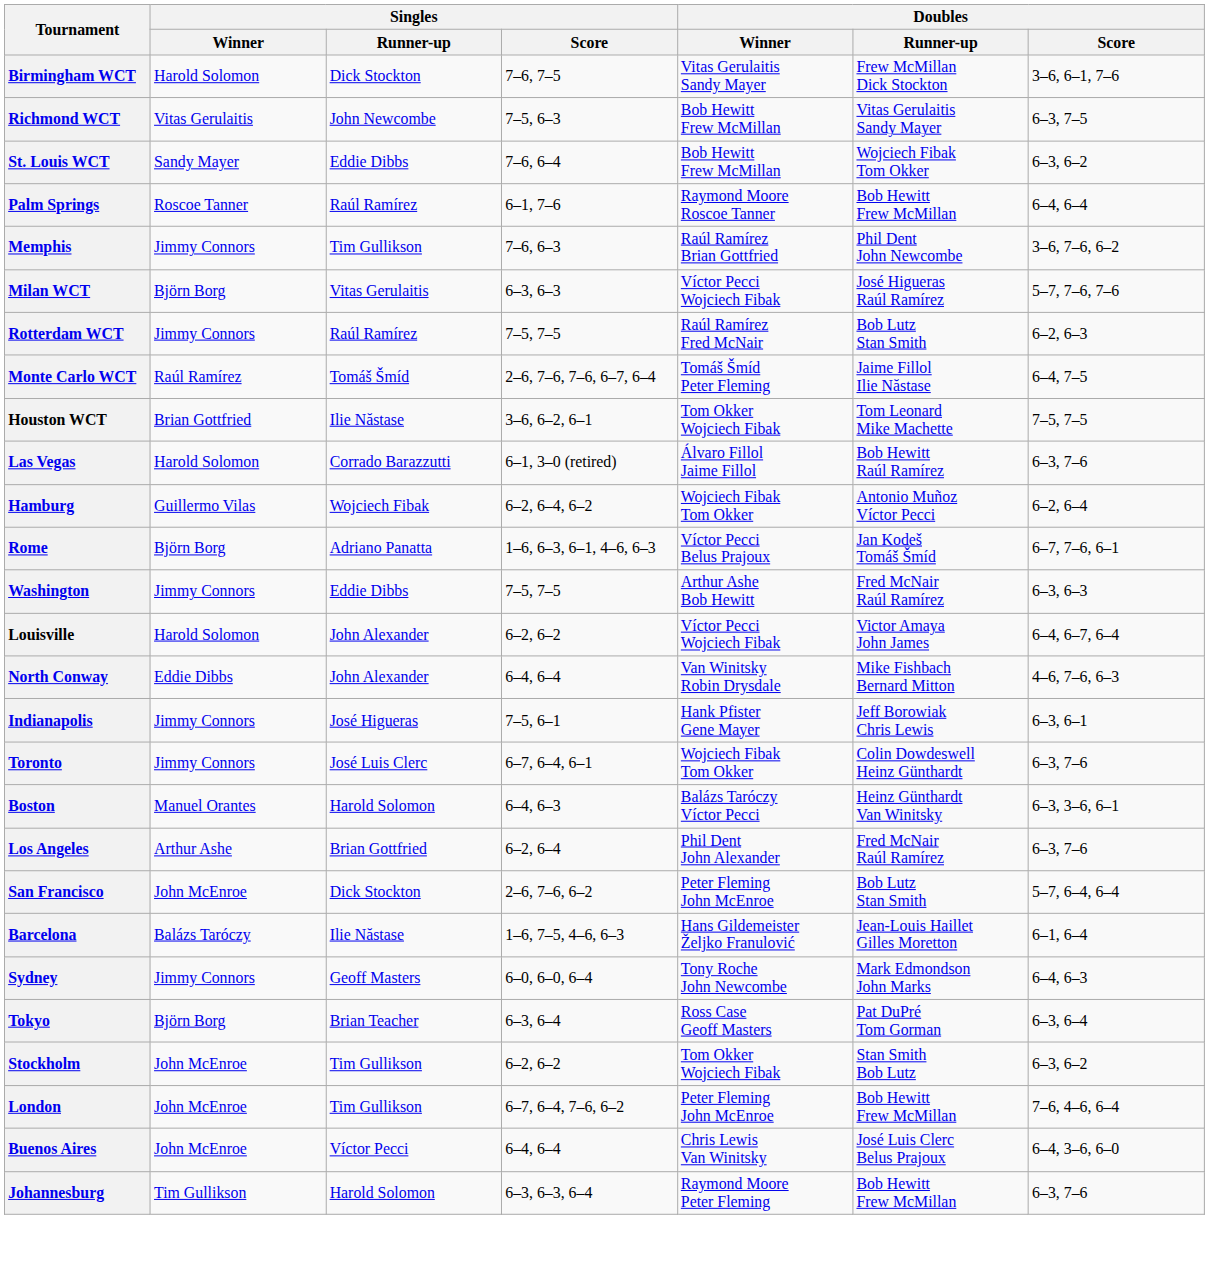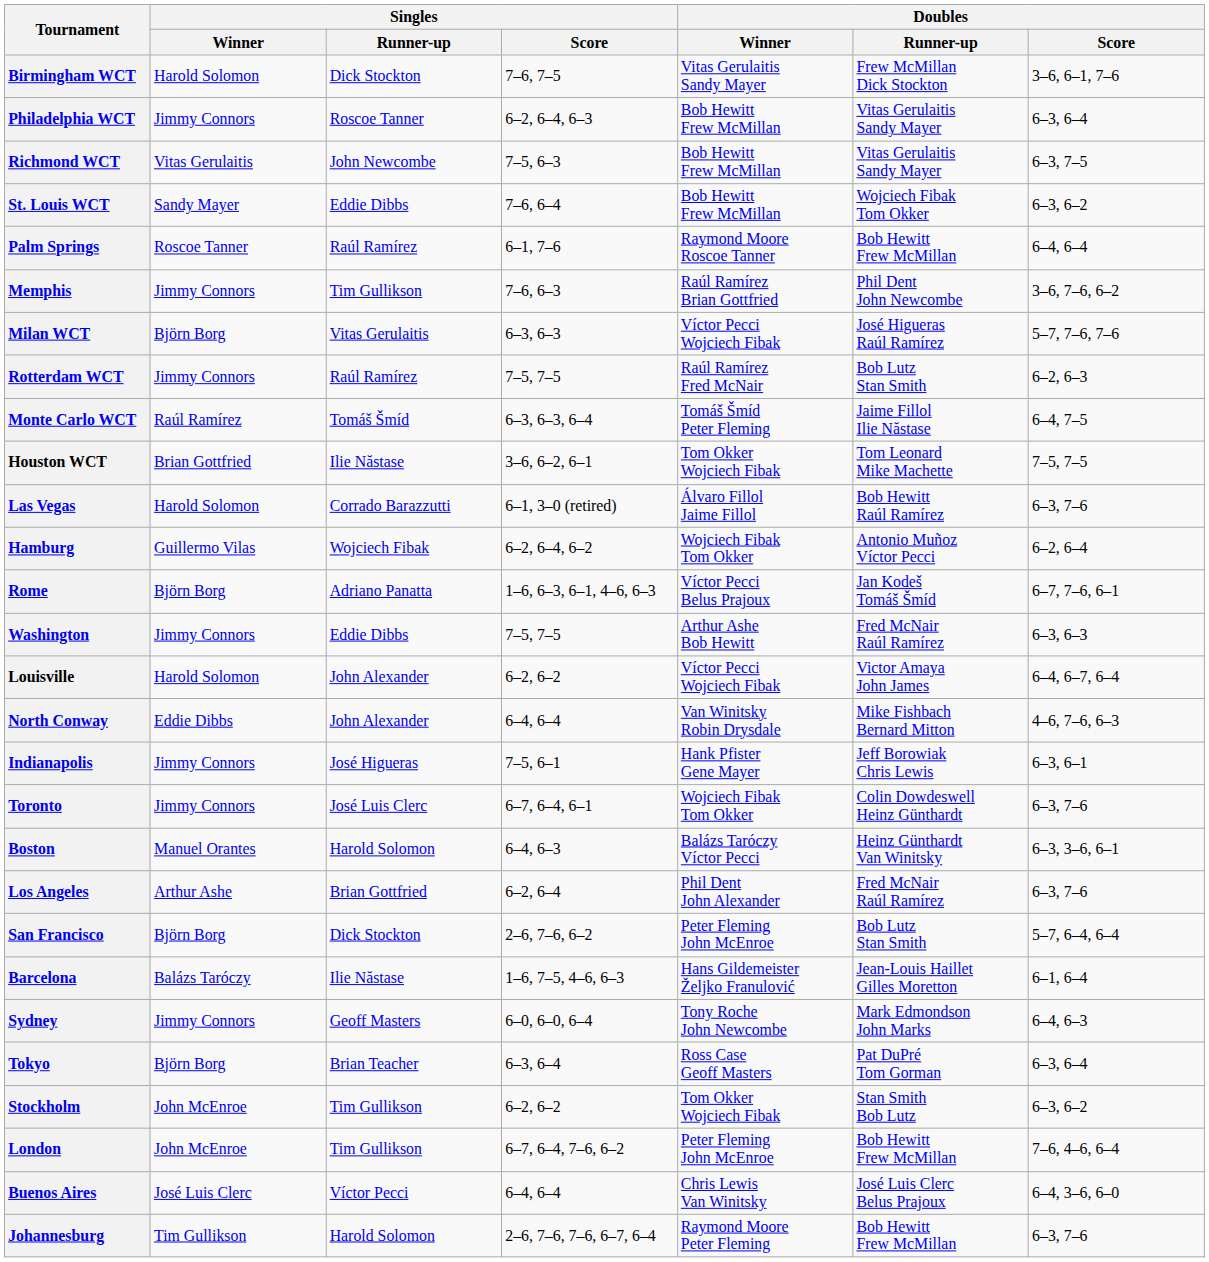 <table class=wikitable>
 <tr>
 <th style="width:140px;" rowspan="2">Tournament</th>
 <th style="width:170px;" colspan="3">Singles</th>
 <th style="width:170px;" colspan="3">Doubles</th>
 </tr>
 <tr>
 <th style="width:170px">Winner</th>
 <th style="width:170px">Runner-up</th>
 <th style="width:170px">Score</th>
 <th style="width:170px">Winner</th>
 <th style="width:170px">Runner-up</th>
 <th style="width:170px">Score</th>
 </tr>
 <tr>
 <th scope="row" style="text-align: left;"><a href='#'>Birmingham WCT</a></th>
 <td> <a href='#'>Harold Solomon</a></td>
 <td> <a href='#'>Dick Stockton</a></td>
 <td>7–6, 7–5</td>
 <td> <a href='#'>Vitas Gerulaitis</a> <br>  <a href='#'>Sandy Mayer</a></td>
 <td> <a href='#'>Frew McMillan</a> <br>  <a href='#'>Dick Stockton</a></td>
 <td>3–6, 6–1, 7–6</td>
+</tr>
+<tr>
+<th scope="row" style="text-align: left;"><a href='#'>Philadelphia WCT</a></th>
+<td> <a href='#'>Jimmy Connors</a></td>
+<td> <a href='#'>Roscoe Tanner</a></td>
+<td>6–2, 6–4, 6–3</td>
+<td> <a href='#'>Bob Hewitt</a> <br>  <a href='#'>Frew McMillan</a></td>
+<td> <a href='#'>Vitas Gerulaitis</a> <br>  <a href='#'>Sandy Mayer</a></td>
+<td>6–3, 6–4</td>
 </tr>
 <tr>
 <th scope="row" style="text-align: left;"><a href='#'>Richmond WCT</a></th>
 <td> <a href='#'>Vitas Gerulaitis</a></td>
 <td> <a href='#'>John Newcombe</a></td>
 <td>7–5, 6–3</td>
 <td> <a href='#'>Bob Hewitt</a> <br>  <a href='#'>Frew McMillan</a></td>
 <td> <a href='#'>Vitas Gerulaitis</a> <br>  <a href='#'>Sandy Mayer</a></td>
 <td>6–3, 7–5</td>
 </tr>
 <tr>
 <th scope="row" style="text-align: left;"><a href='#'>St. Louis WCT</a></th>
 <td> <a href='#'>Sandy Mayer</a></td>
 <td> <a href='#'>Eddie Dibbs</a></td>
 <td>7–6, 6–4</td>
 <td> <a href='#'>Bob Hewitt</a> <br>  <a href='#'>Frew McMillan</a></td>
 <td> <a href='#'>Wojciech Fibak</a> <br>  <a href='#'>Tom Okker</a></td>
 <td>6–3, 6–2</td>
 </tr>
 <tr>
 <th scope="row" style="text-align: left;"><a href='#'>Palm Springs</a></th>
 <td> <a href='#'>Roscoe Tanner</a></td>
 <td> <a href='#'>Raúl Ramírez</a></td>
 <td>6–1, 7–6</td>
 <td> <a href='#'>Raymond Moore</a> <br>  <a href='#'>Roscoe Tanner</a></td>
 <td> <a href='#'>Bob Hewitt</a> <br>  <a href='#'>Frew McMillan</a></td>
 <td>6–4, 6–4</td>
 </tr>
 <tr>
 <th scope="row" style="text-align: left;"><a href='#'>Memphis</a></th>
 <td> <a href='#'>Jimmy Connors</a></td>
 <td> <a href='#'>Tim Gullikson</a></td>
 <td>7–6, 6–3</td>
 <td> <a href='#'>Raúl Ramírez</a> <br>  <a href='#'>Brian Gottfried</a></td>
 <td> <a href='#'>Phil Dent</a> <br>  <a href='#'>John Newcombe</a></td>
 <td>3–6, 7–6, 6–2</td>
 </tr>
 <tr>
 <th scope="row" style="text-align: left;"><a href='#'>Milan WCT</a></th>
 <td> <a href='#'>Björn Borg</a></td>
 <td> <a href='#'>Vitas Gerulaitis</a></td>
 <td>6–3, 6–3</td>
 <td> <a href='#'>Víctor Pecci</a> <br>  <a href='#'>Wojciech Fibak</a></td>
 <td> <a href='#'>José Higueras</a> <br>  <a href='#'>Raúl Ramírez</a></td>
 <td>5–7, 7–6, 7–6</td>
 </tr>
 <tr>
 <th scope="row" style="text-align: left;"><a href='#'>Rotterdam WCT</a></th>
 <td> <a href='#'>Jimmy Connors</a></td>
 <td> <a href='#'>Raúl Ramírez</a></td>
 <td>7–5, 7–5</td>
 <td> <a href='#'>Raúl Ramírez</a> <br>  <a href='#'>Fred McNair</a></td>
 <td> <a href='#'>Bob Lutz</a> <br>  <a href='#'>Stan Smith</a></td>
 <td>6–2, 6–3</td>
 </tr>
 <tr>
 <th scope="row" style="text-align: left;"><a href='#'>Monte Carlo WCT</a></th>
 <td> <a href='#'>Raúl Ramírez</a></td>
 <td> <a href='#'>Tomáš Šmíd</a></td>
-<td>2–6, 7–6, 7–6, 6–7, 6–4</td>
+<td>6–3, 6–3, 6–4</td>
 <td> <a href='#'>Tomáš Šmíd</a> <br>  <a href='#'>Peter Fleming</a></td>
 <td> <a href='#'>Jaime Fillol</a> <br>  <a href='#'>Ilie Năstase</a></td>
 <td>6–4, 7–5</td>
 </tr>
 <tr>
 <th scope="row" style="text-align: left;">Houston WCT</th>
 <td> <a href='#'>Brian Gottfried</a></td>
 <td> <a href='#'>Ilie Năstase</a></td>
 <td>3–6, 6–2, 6–1</td>
 <td> <a href='#'>Tom Okker</a> <br>  <a href='#'>Wojciech Fibak</a></td>
 <td> <a href='#'>Tom Leonard</a> <br>  <a href='#'>Mike Machette</a></td>
 <td>7–5, 7–5</td>
 </tr>
 <tr>
 <th scope="row" style="text-align: left;"><a href='#'>Las Vegas</a></th>
 <td> <a href='#'>Harold Solomon</a></td>
 <td> <a href='#'>Corrado Barazzutti</a></td>
 <td>6–1, 3–0 (retired)</td>
 <td> <a href='#'>Álvaro Fillol</a><br> <a href='#'>Jaime Fillol</a></td>
 <td> <a href='#'>Bob Hewitt</a><br> <a href='#'>Raúl Ramírez</a></td>
 <td>6–3, 7–6</td>
 </tr>
 <tr>
 <th scope="row" style="text-align: left;"><a href='#'>Hamburg</a></th>
 <td> <a href='#'>Guillermo Vilas</a></td>
 <td> <a href='#'>Wojciech Fibak</a></td>
 <td>6–2, 6–4, 6–2</td>
 <td> <a href='#'>Wojciech Fibak</a> <br>  <a href='#'>Tom Okker</a></td>
 <td> <a href='#'>Antonio Muñoz</a> <br>  <a href='#'>Víctor Pecci</a></td>
 <td>6–2, 6–4</td>
 </tr>
 <tr>
 <th scope="row" style="text-align: left;"><a href='#'>Rome</a></th>
 <td> <a href='#'>Björn Borg</a></td>
 <td> <a href='#'>Adriano Panatta</a></td>
 <td>1–6, 6–3, 6–1, 4–6, 6–3</td>
 <td> <a href='#'>Víctor Pecci</a><br> <a href='#'>Belus Prajoux</a></td>
 <td> <a href='#'>Jan Kodeš</a><br> <a href='#'>Tomáš Šmíd</a></td>
 <td>6–7, 7–6, 6–1</td>
 </tr>
 <tr>
 <th scope="row" style="text-align: left;"><a href='#'>Washington</a></th>
 <td> <a href='#'>Jimmy Connors</a></td>
 <td> <a href='#'>Eddie Dibbs</a></td>
 <td>7–5, 7–5</td>
 <td> <a href='#'>Arthur Ashe</a> <br>  <a href='#'>Bob Hewitt</a></td>
 <td> <a href='#'>Fred McNair</a> <br>  <a href='#'>Raúl Ramírez</a></td>
 <td>6–3, 6–3</td>
 </tr>
 <tr>
 <th scope="row" style="text-align: left;">Louisville</th>
 <td> <a href='#'>Harold Solomon</a></td>
 <td> <a href='#'>John Alexander</a></td>
 <td>6–2, 6–2</td>
 <td> <a href='#'>Víctor Pecci</a> <br>  <a href='#'>Wojciech Fibak</a></td>
 <td> <a href='#'>Victor Amaya</a> <br>  <a href='#'>John James</a></td>
 <td>6–4, 6–7, 6–4</td>
 </tr>
 <tr>
 <th scope="row" style="text-align: left;"><a href='#'>North Conway</a></th>
 <td> <a href='#'>Eddie Dibbs</a></td>
 <td> <a href='#'>John Alexander</a></td>
 <td>6–4, 6–4</td>
 <td> <a href='#'>Van Winitsky</a> <br>  <a href='#'>Robin Drysdale</a></td>
 <td> <a href='#'>Mike Fishbach</a> <br>  <a href='#'>Bernard Mitton</a></td>
 <td>4–6, 7–6, 6–3</td>
 </tr>
 <tr>
 <th scope="row" style="text-align: left;"><a href='#'>Indianapolis</a></th>
 <td> <a href='#'>Jimmy Connors</a></td>
 <td> <a href='#'>José Higueras</a></td>
 <td>7–5, 6–1</td>
 <td> <a href='#'>Hank Pfister</a> <br>  <a href='#'>Gene Mayer</a></td>
 <td> <a href='#'>Jeff Borowiak</a> <br>  <a href='#'>Chris Lewis</a></td>
 <td>6–3, 6–1</td>
 </tr>
 <tr>
 <th scope="row" style="text-align: left;"><a href='#'>Toronto</a></th>
 <td> <a href='#'>Jimmy Connors</a></td>
 <td> <a href='#'>José Luis Clerc</a></td>
 <td>6–7, 6–4, 6–1</td>
 <td> <a href='#'>Wojciech Fibak</a> <br>  <a href='#'>Tom Okker</a></td>
 <td> <a href='#'>Colin Dowdeswell</a> <br>  <a href='#'>Heinz Günthardt</a></td>
 <td>6–3, 7–6</td>
 </tr>
 <tr>
 <th scope="row" style="text-align: left;"><a href='#'>Boston</a></th>
 <td> <a href='#'>Manuel Orantes</a></td>
 <td> <a href='#'>Harold Solomon</a></td>
 <td>6–4, 6–3</td>
 <td> <a href='#'>Balázs Taróczy</a> <br>  <a href='#'>Víctor Pecci</a></td>
 <td> <a href='#'>Heinz Günthardt</a> <br>  <a href='#'>Van Winitsky</a></td>
 <td>6–3, 3–6, 6–1</td>
 </tr>
 <tr>
 <th scope="row" style="text-align: left;"><a href='#'>Los Angeles</a></th>
 <td> <a href='#'>Arthur Ashe</a></td>
 <td> <a href='#'>Brian Gottfried</a></td>
 <td>6–2, 6–4</td>
 <td> <a href='#'>Phil Dent</a> <br>  <a href='#'>John Alexander</a></td>
 <td> <a href='#'>Fred McNair</a> <br>  <a href='#'>Raúl Ramírez</a></td>
 <td>6–3, 7–6</td>
 </tr>
 <tr>
 <th scope="row" style="text-align: left;"><a href='#'>San Francisco</a></th>
-<td> <a href='#'>John McEnroe</a></td>
+<td> <a href='#'>Björn Borg</a></td>
 <td> <a href='#'>Dick Stockton</a></td>
 <td>2–6, 7–6, 6–2</td>
 <td> <a href='#'>Peter Fleming</a> <br>  <a href='#'>John McEnroe</a></td>
 <td> <a href='#'>Bob Lutz</a> <br>  <a href='#'>Stan Smith</a></td>
 <td>5–7, 6–4, 6–4</td>
 </tr>
 <tr>
 <th scope="row" style="text-align: left;"><a href='#'>Barcelona</a></th>
 <td> <a href='#'>Balázs Taróczy</a></td>
 <td> <a href='#'>Ilie Năstase</a></td>
 <td>1–6, 7–5, 4–6, 6–3</td>
 <td> <a href='#'>Hans Gildemeister</a> <br>  <a href='#'>Željko Franulović</a></td>
 <td> <a href='#'>Jean-Louis Haillet</a> <br>  <a href='#'>Gilles Moretton</a></td>
 <td>6–1, 6–4</td>
 </tr>
 <tr>
 <th scope="row" style="text-align: left;"><a href='#'>Sydney</a></th>
 <td> <a href='#'>Jimmy Connors</a></td>
 <td> <a href='#'>Geoff Masters</a></td>
 <td>6–0, 6–0, 6–4</td>
 <td> <a href='#'>Tony Roche</a> <br>  <a href='#'>John Newcombe</a></td>
 <td> <a href='#'>Mark Edmondson</a> <br>  <a href='#'>John Marks</a></td>
 <td>6–4, 6–3</td>
 </tr>
 <tr>
 <th scope="row" style="text-align: left;"><a href='#'>Tokyo</a></th>
 <td> <a href='#'>Björn Borg</a></td>
 <td> <a href='#'>Brian Teacher</a></td>
 <td>6–3, 6–4</td>
 <td> <a href='#'>Ross Case</a> <br>  <a href='#'>Geoff Masters</a></td>
 <td> <a href='#'>Pat DuPré</a> <br>  <a href='#'>Tom Gorman</a></td>
 <td>6–3, 6–4</td>
 </tr>
 <tr>
 <th scope="row" style="text-align: left;"><a href='#'>Stockholm</a></th>
 <td> <a href='#'>John McEnroe</a></td>
 <td> <a href='#'>Tim Gullikson</a></td>
 <td>6–2, 6–2</td>
 <td> <a href='#'>Tom Okker</a> <br>  <a href='#'>Wojciech Fibak</a></td>
 <td> <a href='#'>Stan Smith</a> <br>  <a href='#'>Bob Lutz</a></td>
 <td>6–3, 6–2</td>
 </tr>
 <tr>
 <th scope="row" style="text-align: left;"><a href='#'>London</a></th>
 <td> <a href='#'>John McEnroe</a></td>
 <td> <a href='#'>Tim Gullikson</a></td>
 <td>6–7, 6–4, 7–6, 6–2</td>
 <td> <a href='#'>Peter Fleming</a><br> <a href='#'>John McEnroe</a></td>
 <td> <a href='#'>Bob Hewitt</a><br> <a href='#'>Frew McMillan</a></td>
 <td>7–6, 4–6, 6–4</td>
 </tr>
 <tr>
 <th scope="row" style="text-align: left;"><a href='#'>Buenos Aires</a></th>
-<td> <a href='#'>John McEnroe</a></td>
+<td> <a href='#'>José Luis Clerc</a></td>
 <td> <a href='#'>Víctor Pecci</a></td>
 <td>6–4, 6–4</td>
 <td> <a href='#'>Chris Lewis</a><br> <a href='#'>Van Winitsky</a></td>
 <td> <a href='#'>José Luis Clerc</a><br> <a href='#'>Belus Prajoux</a></td>
 <td>6–4, 3–6, 6–0</td>
 </tr>
 <tr>
 <th scope="row" style="text-align: left;"><a href='#'>Johannesburg</a></th>
 <td> <a href='#'>Tim Gullikson</a></td>
 <td> <a href='#'>Harold Solomon</a></td>
-<td>6–3, 6–3, 6–4</td>
+<td>2–6, 7–6, 7–6, 6–7, 6–4</td>
 <td> <a href='#'>Raymond Moore</a><br> <a href='#'>Peter Fleming</a></td>
 <td> <a href='#'>Bob Hewitt</a><br> <a href='#'>Frew McMillan</a></td>
 <td>6–3, 7–6</td>
 </tr>
 </table>
